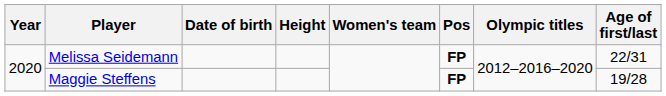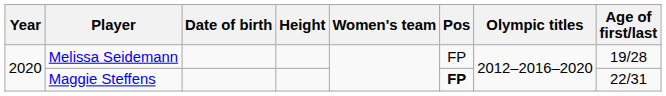 <table class="wikitable sortable" style="text-align: center; font-size: 90%; margin-left: 1em;">
 <tr>
 <th>Year</th>
 <th>Player</th>
 <th>Date of birth</th>
 <th>Height</th>
 <th>Women's team</th>
 <th>Pos</th>
 <th>Olympic titles</th>
 <th>Age of<br>first/last</th>
 </tr>
 <tr>
 <td rowspan="2">2020</td>
 <td style="text-align: left;" data-sort-value="Seidemann, Melissa"><a href='#'>Melissa Seidemann</a></td>
 <td style="text-align: right;"></td>
 <td style="text-align: left;"></td>
 <td rowspan="2" style="text-align: left;"></td>
-<td><strong>FP</strong></td>
+<td>FP</td>
 <td rowspan="2">2012–2016–2020</td>
-<td>22/31</td>
+<td>19/28</td>
 </tr>
 <tr>
 <td style="text-align: left;" data-sort-value="Steffens, Maggie"><a href='#'>Maggie Steffens</a></td>
 <td style="text-align: right;"></td>
 <td style="text-align: left;"></td>
 <td><strong>FP</strong></td>
-<td>19/28</td>
+<td>22/31</td>
 </tr>
 </table>
